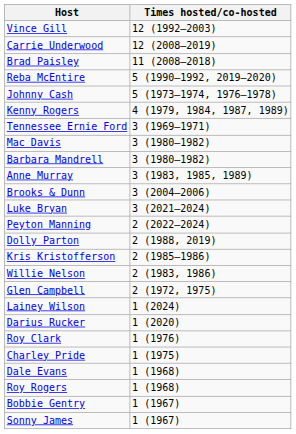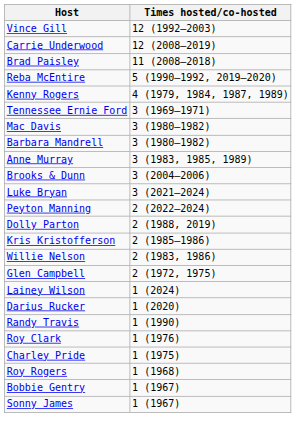 <table class="wikitable">
 <tr>
 <th>Host</th>
 <th>Times hosted/co-hosted</th>
 </tr>
 <tr>
 <td><a href='#'>Vince Gill</a></td>
 <td>12 (1992–2003)</td>
 </tr>
 <tr>
 <td><a href='#'>Carrie Underwood</a></td>
 <td>12 (2008–2019)</td>
 </tr>
 <tr>
 <td><a href='#'>Brad Paisley</a></td>
 <td>11 (2008–2018)</td>
 </tr>
 <tr>
 <td><a href='#'>Reba McEntire</a></td>
 <td>5 (1990–1992, 2019–2020)</td>
-</tr>
-<tr>
-<td><a href='#'>Johnny Cash</a></td>
-<td>5 (1973–1974, 1976–1978)</td>
 </tr>
 <tr>
 <td><a href='#'>Kenny Rogers</a></td>
 <td>4 (1979, 1984, 1987, 1989)</td>
 </tr>
 <tr>
 <td><a href='#'>Tennessee Ernie Ford</a></td>
 <td>3 (1969–1971)</td>
 </tr>
 <tr>
 <td><a href='#'>Mac Davis</a></td>
 <td>3 (1980–1982)</td>
 </tr>
 <tr>
 <td><a href='#'>Barbara Mandrell</a></td>
 <td>3 (1980–1982)</td>
 </tr>
 <tr>
 <td><a href='#'>Anne Murray</a></td>
 <td>3 (1983, 1985, 1989)</td>
 </tr>
 <tr>
 <td><a href='#'>Brooks & Dunn</a></td>
 <td>3 (2004–2006)</td>
 </tr>
 <tr>
 <td><a href='#'>Luke Bryan</a></td>
 <td>3 (2021–2024)</td>
 </tr>
 <tr>
 <td><a href='#'>Peyton Manning</a></td>
 <td>2 (2022–2024)</td>
 </tr>
 <tr>
 <td><a href='#'>Dolly Parton</a></td>
 <td>2 (1988, 2019)</td>
 </tr>
 <tr>
 <td><a href='#'>Kris Kristofferson</a></td>
 <td>2 (1985–1986)</td>
 </tr>
 <tr>
 <td><a href='#'>Willie Nelson</a></td>
 <td>2 (1983, 1986)</td>
 </tr>
 <tr>
 <td><a href='#'>Glen Campbell</a></td>
 <td>2 (1972, 1975)</td>
 </tr>
 <tr>
 <td><a href='#'>Lainey Wilson</a></td>
 <td>1 (2024)</td>
 </tr>
 <tr>
 <td><a href='#'>Darius Rucker</a></td>
 <td>1 (2020)</td>
 </tr>
 <tr>
+<td><a href='#'>Randy Travis</a></td>
+<td>1 (1990)</td>
+</tr>
+<tr>
 <td><a href='#'>Roy Clark</a></td>
 <td>1 (1976)</td>
 </tr>
 <tr>
 <td><a href='#'>Charley Pride</a></td>
 <td>1 (1975)</td>
-</tr>
-<tr>
-<td><a href='#'>Dale Evans</a></td>
-<td>1 (1968)</td>
 </tr>
 <tr>
 <td><a href='#'>Roy Rogers</a></td>
 <td>1 (1968)</td>
 </tr>
 <tr>
 <td><a href='#'>Bobbie Gentry</a></td>
 <td>1 (1967)</td>
 </tr>
 <tr>
 <td><a href='#'>Sonny James</a></td>
 <td>1 (1967)</td>
 </tr>
 </table>
